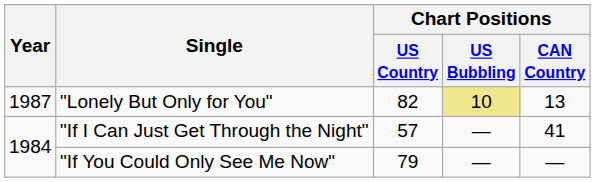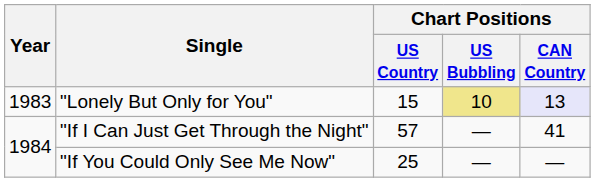 <table class="wikitable">
 <tr>
 <th rowspan="2">Year</th>
 <th rowspan="2">Single</th>
 <th colspan="3">Chart Positions</th>
 </tr>
 <tr>
 <th width="50"><small><a href='#'>US Country</a></small></th>
 <th width="50"><small><a href='#'>US Bubbling</a></small></th>
 <th width="50"><small><a href='#'>CAN Country</a></small></th>
 </tr>
 <tr>
-<td>1987</td>
+<td>1983</td>
 <td>"Lonely But Only for You"</td>
-<td align="center">82</td>
+<td align="center">15</td>
 <td align="center" style="background: khaki;">10</td>
-<td align="center">13</td>
+<td align="center" style="background: lavender;">13</td>
 </tr>
 <tr>
 <td rowspan="2">1984</td>
 <td>"If I Can Just Get Through the Night"</td>
 <td align="center">57</td>
 <td align="center">—</td>
 <td align="center">41</td>
 </tr>
 <tr>
 <td>"If You Could Only See Me Now"</td>
-<td align="center">79</td>
+<td align="center">25</td>
 <td align="center">—</td>
 <td align="center">—</td>
 </tr>
 </table>
